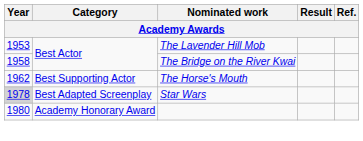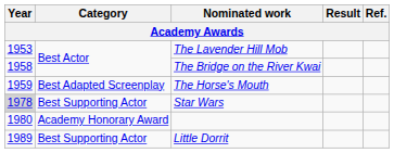 <table class="wikitable">
 <tr>
 <th>Year</th>
 <th>Category</th>
 <th>Nominated work</th>
 <th>Result</th>
 <th>Ref.</th>
 </tr>
 <tr>
 <th colspan="5"><a href='#'>Academy Awards</a></th>
 </tr>
 <tr>
 <td><a href='#'>1953</a></td>
 <td rowspan="2"><a href='#'>Best Actor</a></td>
 <td><a href='#'><em>The Lavender Hill Mob</em></a></td>
 <td></td>
 <td></td>
 </tr>
 <tr>
 <td><a href='#'>1958</a></td>
 <td><a href='#'><em>The Bridge on the River Kwai</em></a></td>
 <td></td>
 <td></td>
 </tr>
 <tr>
-<td><a href='#'>1962</a></td>
-<td><a href='#'>Best Supporting Actor</a></td>
+<td><a href='#'>1959</a></td>
+<td><a href='#'>Best Adapted Screenplay</a></td>
 <td><a href='#'><em>The Horse's Mouth</em></a></td>
 <td></td>
 <td></td>
 </tr>
 <tr>
 <td style="background: lightgrey;"><a href='#'>1978</a></td>
-<td><a href='#'>Best Adapted Screenplay</a></td>
+<td><a href='#'>Best Supporting Actor</a></td>
 <td><a href='#'><em>Star Wars</em></a></td>
 <td></td>
 <td></td>
 </tr>
 <tr>
 <td><a href='#'>1980</a></td>
 <td><a href='#'>Academy Honorary Award</a></td>
 <td></td>
 <td></td>
 <td></td>
 </tr>
+<tr>
+<td><a href='#'>1989</a></td>
+<td><a href='#'>Best Supporting Actor</a></td>
+<td><a href='#'><em>Little Dorrit</em></a></td>
+<td></td>
+<td></td>
+</tr>
 </table>
